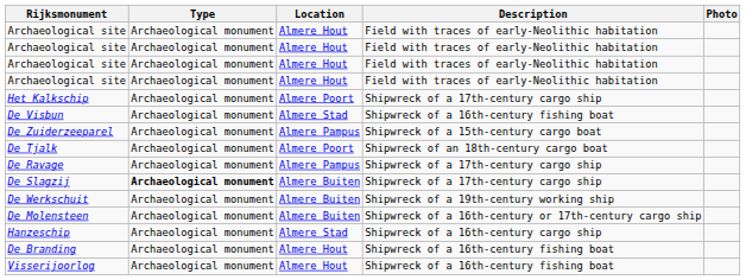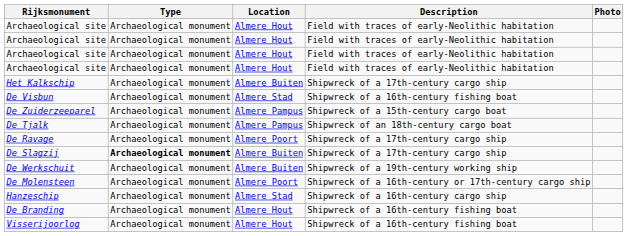 <table class="wikitable">
 <tr>
 <th>Rijksmonument</th>
 <th>Type</th>
 <th>Location</th>
 <th>Description</th>
 <th>Photo</th>
 </tr>
 <tr>
 <td>Archaeological site<br></td>
 <td>Archaeological monument</td>
 <td><a href='#'>Almere Hout</a></td>
 <td>Field with traces of early-Neolithic habitation</td>
 <td></td>
 </tr>
 <tr>
 <td>Archaeological site<br></td>
 <td>Archaeological monument</td>
 <td><a href='#'>Almere Hout</a></td>
 <td>Field with traces of early-Neolithic habitation</td>
 <td></td>
 </tr>
 <tr>
 <td>Archaeological site<br></td>
 <td>Archaeological monument</td>
 <td><a href='#'>Almere Hout</a></td>
 <td>Field with traces of early-Neolithic habitation</td>
 <td></td>
 </tr>
 <tr>
 <td>Archaeological site<br></td>
 <td>Archaeological monument</td>
 <td><a href='#'>Almere Hout</a></td>
 <td>Field with traces of early-Neolithic habitation</td>
 <td></td>
 </tr>
 <tr>
 <td><em><a href='#'>Het Kalkschip</a></em><br></td>
 <td>Archaeological monument</td>
-<td><a href='#'>Almere Poort</a></td>
+<td><a href='#'>Almere Buiten</a></td>
 <td>Shipwreck of a 17th-century cargo ship</td>
 <td></td>
 </tr>
 <tr>
 <td><em><a href='#'>De Visbun</a></em><br></td>
 <td>Archaeological monument</td>
 <td><a href='#'>Almere Stad</a></td>
 <td>Shipwreck of a 16th-century fishing boat</td>
 <td></td>
 </tr>
 <tr>
 <td><em><a href='#'>De Zuiderzeeparel</a></em><br></td>
 <td>Archaeological monument</td>
 <td><a href='#'>Almere Pampus</a></td>
 <td>Shipwreck of a 15th-century cargo boat</td>
 <td></td>
 </tr>
 <tr>
 <td><em><a href='#'>De Tjalk</a></em><br></td>
 <td>Archaeological monument</td>
-<td><a href='#'>Almere Poort</a></td>
+<td><a href='#'>Almere Pampus</a></td>
 <td>Shipwreck of an 18th-century cargo boat</td>
 <td></td>
 </tr>
 <tr>
 <td><em><a href='#'>De Ravage</a></em><br></td>
 <td>Archaeological monument</td>
-<td><a href='#'>Almere Pampus</a></td>
+<td><a href='#'>Almere Poort</a></td>
 <td>Shipwreck of a 17th-century cargo ship</td>
 <td></td>
 </tr>
 <tr>
 <td><em><a href='#'>De Slagzij</a></em><br></td>
 <td><strong>Archaeological monument</strong></td>
 <td><a href='#'>Almere Buiten</a></td>
 <td>Shipwreck of a 17th-century cargo ship</td>
 <td></td>
 </tr>
 <tr>
 <td><em><a href='#'>De Werkschuit</a></em><br></td>
 <td>Archaeological monument</td>
 <td><a href='#'>Almere Buiten</a></td>
 <td>Shipwreck of a 19th-century working ship</td>
 <td></td>
 </tr>
 <tr>
 <td><em><a href='#'>De Molensteen</a></em><br></td>
 <td>Archaeological monument</td>
-<td><a href='#'>Almere Buiten</a></td>
+<td><a href='#'>Almere Poort</a></td>
 <td>Shipwreck of a 16th-century or 17th-century cargo ship</td>
 <td></td>
 </tr>
 <tr>
 <td><em><a href='#'>Hanzeschip</a></em><br></td>
 <td>Archaeological monument</td>
 <td><a href='#'>Almere Stad</a></td>
 <td>Shipwreck of a 16th-century cargo ship</td>
 <td></td>
 </tr>
 <tr>
 <td><em><a href='#'>De Branding</a></em><br></td>
 <td>Archaeological monument</td>
 <td><a href='#'>Almere Hout</a></td>
 <td>Shipwreck of a 16th-century fishing boat</td>
 <td></td>
 </tr>
 <tr>
 <td><em><a href='#'>Visserijoorlog</a></em><br></td>
 <td>Archaeological monument</td>
 <td><a href='#'>Almere Hout</a></td>
 <td>Shipwreck of a 16th-century fishing boat</td>
 <td></td>
 </tr>
 </table>
